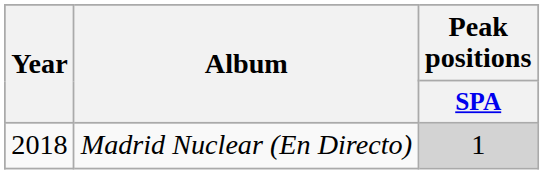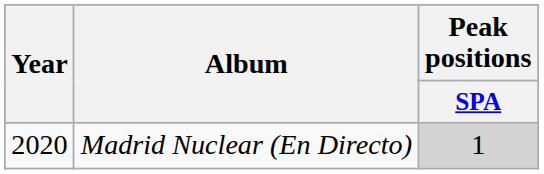 <table class="wikitable">
 <tr>
 <th rowspan="2" align="center">Year</th>
 <th rowspan="2" align="center">Album</th>
 <th colspan="1" align="center">Peak positions</th>
 </tr>
 <tr>
 <th scope="col" style="width:3em;font-size:90%;"><a href='#'>SPA</a><br></th>
 </tr>
 <tr>
-<td>2018</td>
+<td>2020</td>
 <td><em>Madrid Nuclear (En Directo)</em></td>
 <td style="background: lightgrey; text-align:center;">1</td>
 </tr>
 </table>
